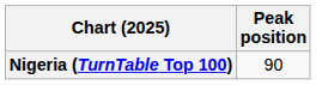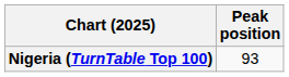 <table class="wikitable sortable plainrowheaders">
 <tr>
 <th scope="col">Chart (2025)</th>
 <th scope="col">Peak<br>position</th>
 </tr>
 <tr>
 <th scope="row">Nigeria (<a href='#'><em>TurnTable</em> Top 100</a>)</th>
-<td align="center">90</td>
+<td align="center">93</td>
 </tr>
 </table>
